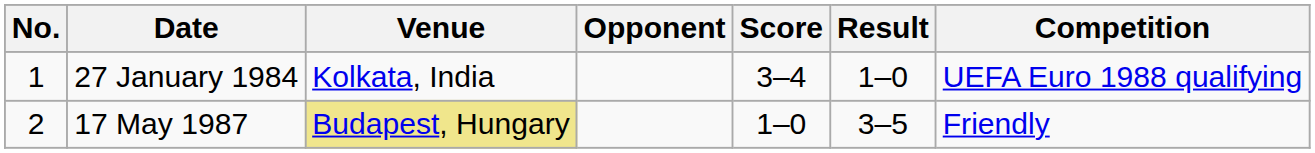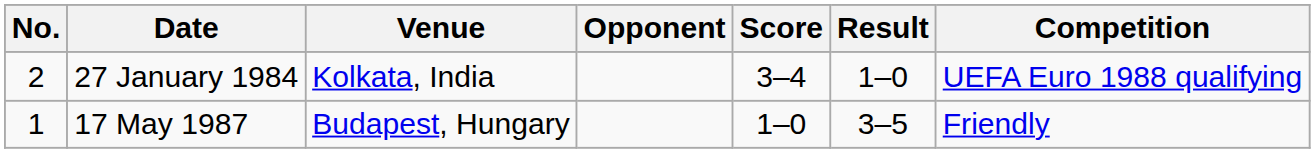 <table class="wikitable sortable">
 <tr>
 <th scope="col">No.</th>
 <th scope="col">Date</th>
 <th scope="col">Venue</th>
 <th scope="col">Opponent</th>
 <th scope="col">Score</th>
 <th scope="col">Result</th>
 <th scope="col">Competition</th>
 </tr>
 <tr>
-<td align="center">1</td>
+<td align="center">2</td>
 <td>27 January 1984</td>
 <td><a href='#'>Kolkata</a>, India</td>
 <td></td>
 <td align="center">3–4</td>
 <td align="center">1–0</td>
 <td><a href='#'>UEFA Euro 1988 qualifying</a></td>
 </tr>
 <tr>
-<td align="center">2</td>
+<td align="center">1</td>
 <td>17 May 1987</td>
-<td style="background: khaki;"><a href='#'>Budapest</a>, Hungary</td>
+<td><a href='#'>Budapest</a>, Hungary</td>
 <td></td>
 <td align="center">1–0</td>
 <td align="center">3–5</td>
 <td><a href='#'>Friendly</a></td>
 </tr>
 </table>
